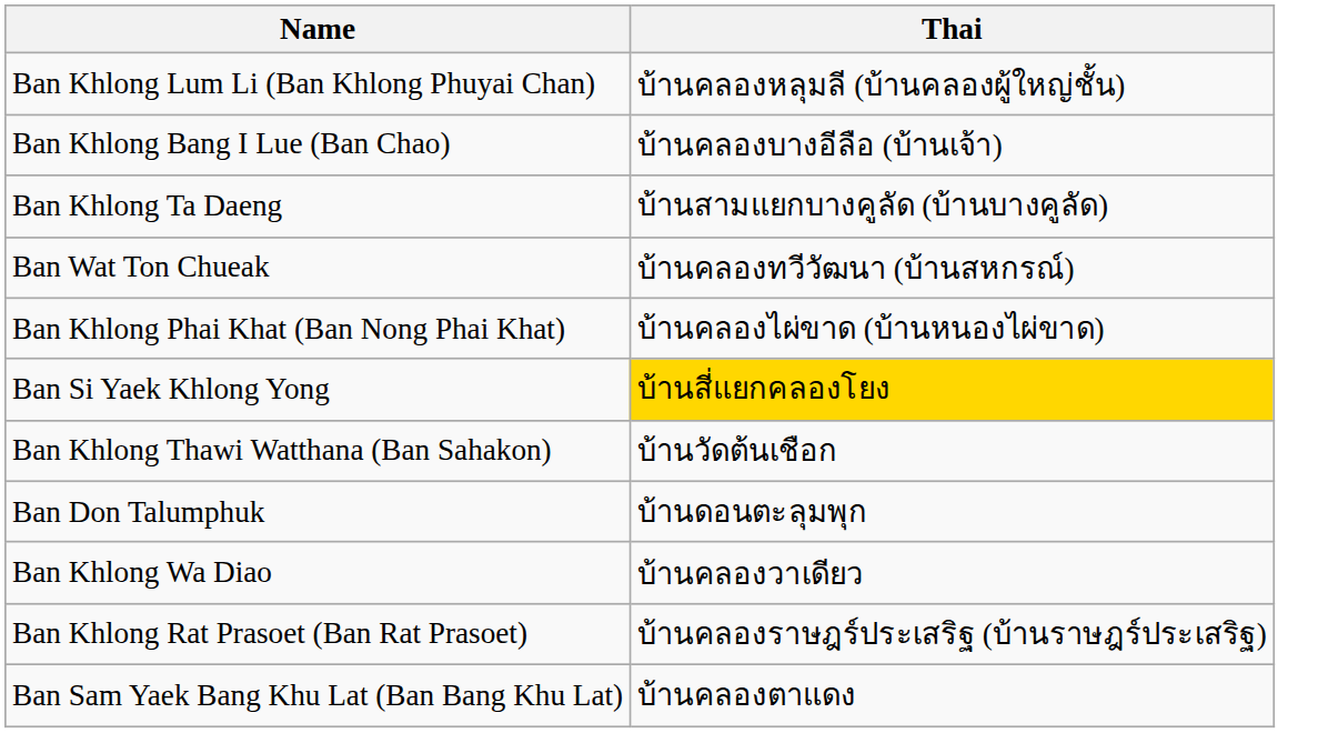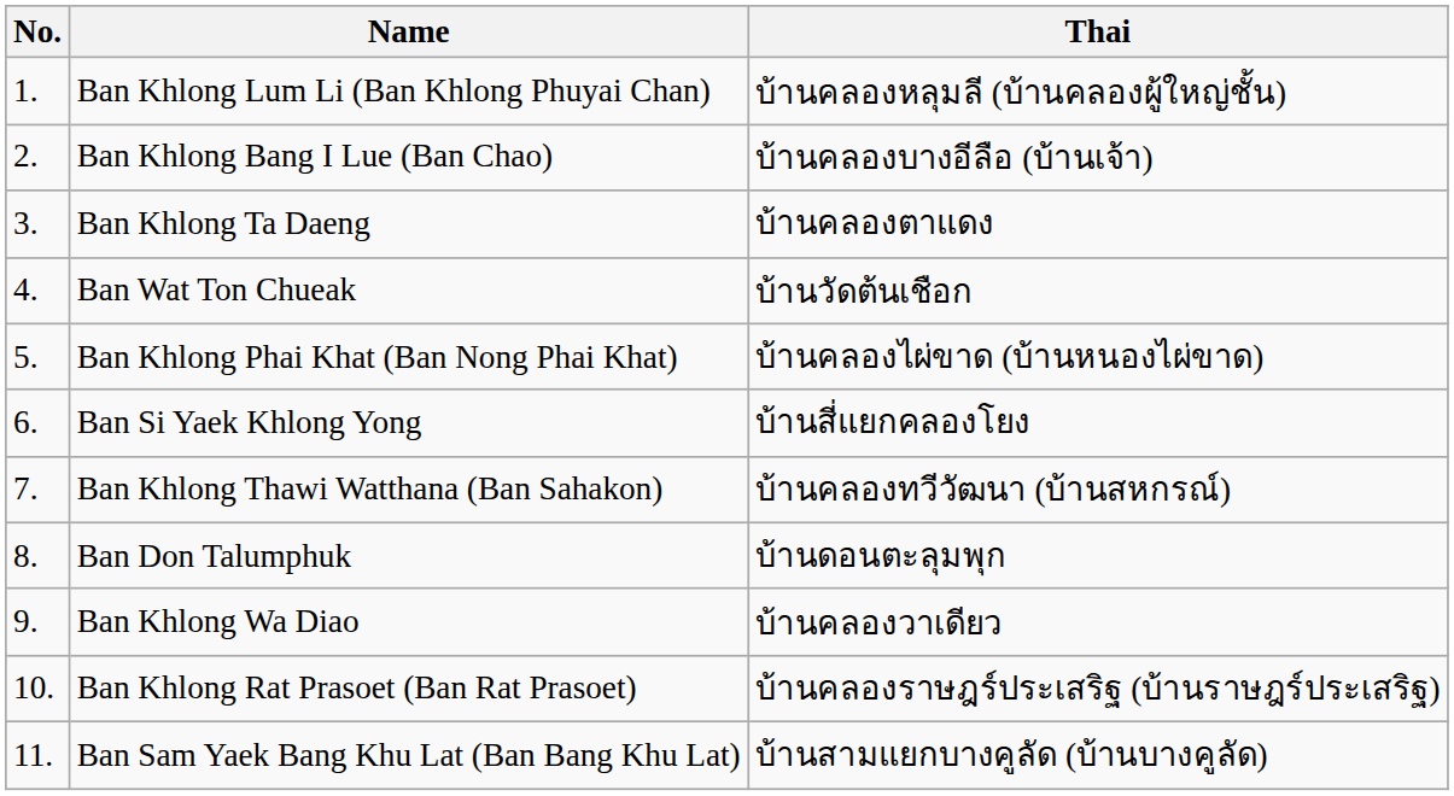 <table class="wikitable sortable">
 <tr>
+<th>No.</th>
 <th>Name</th>
 <th>Thai</th>
 </tr>
 <tr>
+<td>1.</td>
 <td>Ban Khlong Lum Li (Ban Khlong Phuyai Chan)</td>
 <td>บ้านคลองหลุมลี (บ้านคลองผู้ใหญ่ชั้น)</td>
 </tr>
 <tr>
+<td>2.</td>
 <td>Ban Khlong Bang I Lue (Ban Chao)</td>
 <td>บ้านคลองบางอีลือ (บ้านเจ้า)</td>
 </tr>
 <tr>
+<td>3.</td>
 <td>Ban Khlong Ta Daeng</td>
-<td>บ้านสามแยกบางคูลัด (บ้านบางคูลัด)</td>
+<td>บ้านคลองตาแดง</td>
 </tr>
 <tr>
+<td>4.</td>
 <td>Ban Wat Ton Chueak</td>
-<td>บ้านคลองทวีวัฒนา (บ้านสหกรณ์)</td>
+<td>บ้านวัดต้นเชือก</td>
 </tr>
 <tr>
+<td>5.</td>
 <td>Ban Khlong Phai Khat (Ban Nong Phai Khat)</td>
 <td>บ้านคลองไผ่ขาด (บ้านหนองไผ่ขาด)</td>
 </tr>
 <tr>
+<td>6.</td>
 <td>Ban Si Yaek Khlong Yong</td>
-<td style="background: gold;">บ้านสี่แยกคลองโยง</td>
+<td>บ้านสี่แยกคลองโยง</td>
 </tr>
 <tr>
+<td>7.</td>
 <td>Ban Khlong Thawi Watthana (Ban Sahakon)</td>
-<td>บ้านวัดต้นเชือก</td>
+<td>บ้านคลองทวีวัฒนา (บ้านสหกรณ์)</td>
 </tr>
 <tr>
+<td>8.</td>
 <td>Ban Don Talumphuk</td>
 <td>บ้านดอนตะลุมพุก</td>
 </tr>
 <tr>
+<td>9.</td>
 <td>Ban Khlong Wa Diao</td>
 <td>บ้านคลองวาเดียว</td>
 </tr>
 <tr>
+<td>10.</td>
 <td>Ban Khlong Rat Prasoet (Ban Rat Prasoet)</td>
 <td>บ้านคลองราษฎร์ประเสริฐ (บ้านราษฎร์ประเสริฐ)</td>
 </tr>
 <tr>
+<td>11.</td>
 <td>Ban Sam Yaek Bang Khu Lat (Ban Bang Khu Lat)</td>
-<td>บ้านคลองตาแดง</td>
+<td>บ้านสามแยกบางคูลัด (บ้านบางคูลัด)</td>
 </tr>
 </table>
